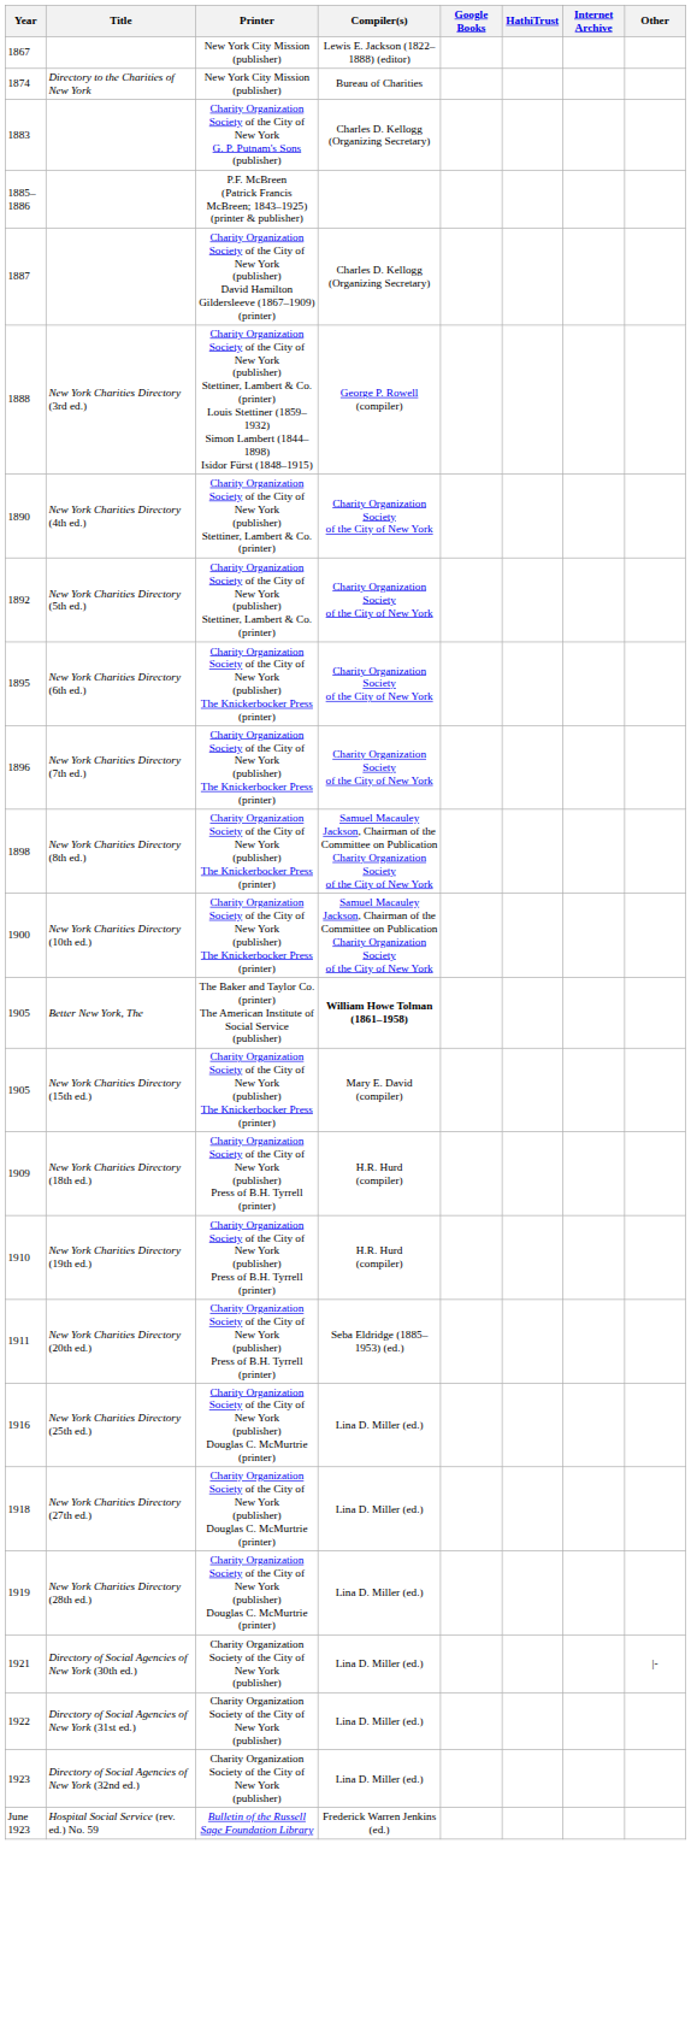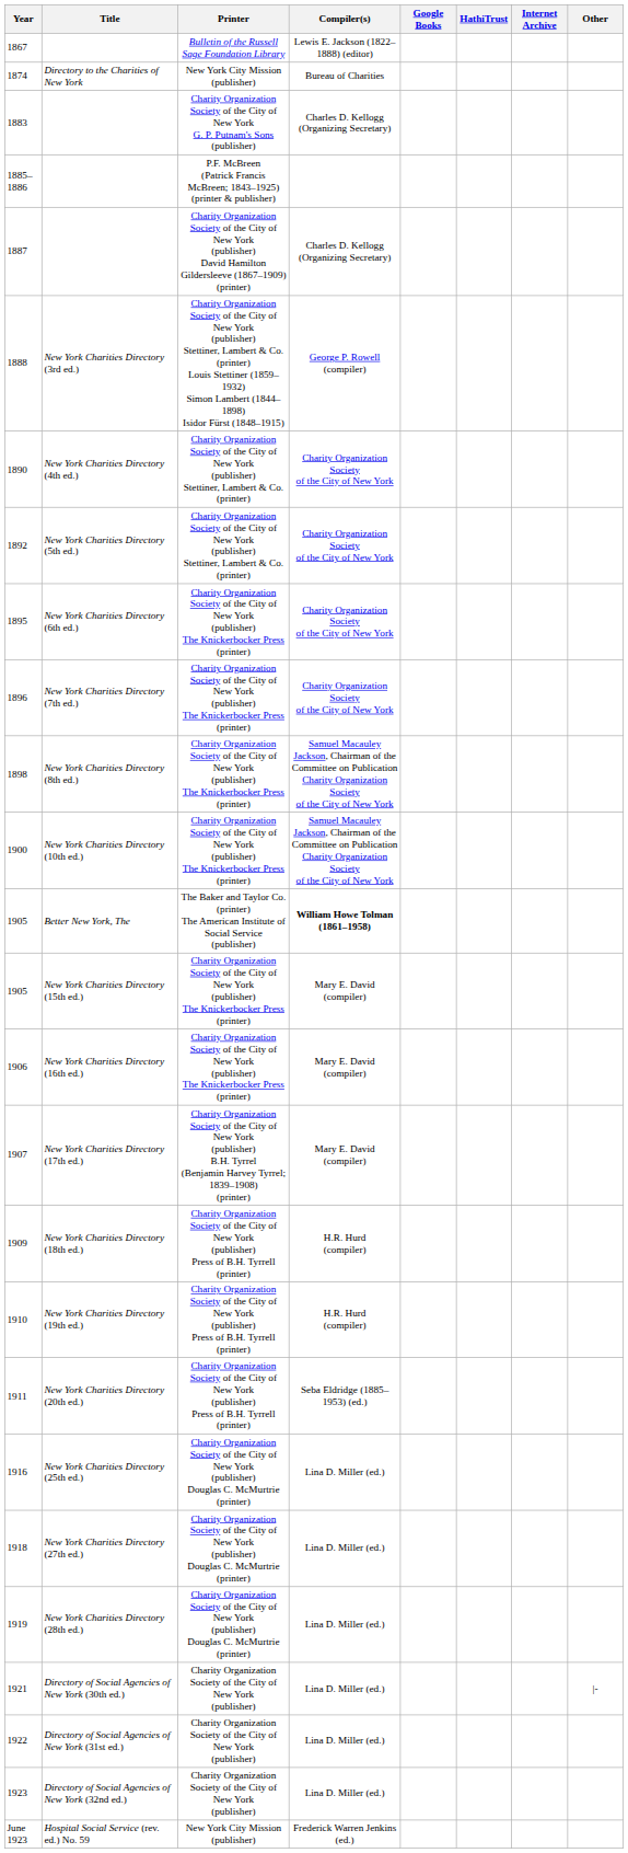 <table class="wikitable collapsible sortable" border="0" cellpadding="1" style="color:black; background-color: #FFFFFF; font-size: 90%; width:100%">
 <tr>
 <th>Year</th>
 <th>Title</th>
 <th>Printer</th>
 <th>Compiler(s)</th>
 <th><a href='#'>Google<br>Books</a></th>
 <th><a href='#'>HathiTrust</a></th>
 <th><a href='#'>Internet<br>Archive</a></th>
 <th>Other</th>
 </tr>
 <tr>
 <td width="6%">1867</td>
 <td width="22%" data-sort-value="church 1867"></td>
-<td style="text-align:center" width="18%" data-sort-value="newyorkcitymission 1867">New York City Mission<br>(publisher)</td>
+<td style="text-align:center" width="18%"><em><a href='#'>Bulletin of the Russell Sage Foundation Library</a></em></td>
 <td style="text-align:center" width="18%" data-sort-value="jackson 1867">Lewis E. Jackson (1822–1888) (editor)</td>
 <td style="text-align:center" width="9%"></td>
 <td style="text-align:center" width="9%"></td>
 <td style="text-align:center" width="9%"></td>
 <td style="text-align:center" width="9%"></td>
 </tr>
 <tr>
 <td width="6%">1874</td>
 <td width="22%" data-sort-value="new york charities 1874"><em>Directory to the Charities of New York</em></td>
 <td style="text-align:center" width="18%" data-sort-value="newyorkcitymission 1867">New York City Mission<br>(publisher)</td>
 <td style="text-align:center" width="18%">Bureau of Charities</td>
 <td style="text-align:center" width="9%" data-sort-value="google books 1874"></td>
 <td style="text-align:center" width="9%"></td>
 <td style="text-align:center" width="9%"></td>
 <td style="text-align:center" width="9%"></td>
 </tr>
 <tr>
 <td width="6%">1883</td>
 <td width="22%" data-sort-value="classified and descriptive directory 1883"></td>
 <td style="text-align:center" width="18%" data-sort-value="charity organization society 1883"><a href='#'>Charity Organization Society</a> of the City of New York<br><a href='#'>G. P. Putnam's Sons</a><br>(publisher)</td>
 <td style="text-align:center" width="18%" data-sort-value="kellogg 1883">Charles D. Kellogg<br>(Organizing Secretary)</td>
 <td style="text-align:center" width="9%" data-sort-value="google books 1883"></td>
 <td style="text-align:center" width="9%"></td>
 <td style="text-align:center" width="9%"></td>
 <td style="text-align:center" width="9%"></td>
 </tr>
 <tr>
 <td width="6%">1885–1886</td>
 <td width="22%"></td>
 <td style="text-align:center" width="18%" data-sort-value="mcbreen">P.F. McBreen<br>(Patrick Francis McBreen; 1843–1925)<br>(printer & publisher)</td>
 <td style="text-align:center" width="18%"></td>
 <td style="text-align:center" width="9%" data-sort-value="google books 1886"></td>
 <td style="text-align:center" width="9%"></td>
 <td style="text-align:center" width="9%"></td>
 <td style="text-align:center" width="9%"></td>
 </tr>
 <tr>
 <td width="6%">1887</td>
 <td width="22%" data-sort-value="classified and descriptive directory 1887"></td>
 <td style="text-align:center" width="18%" data-sort-value="charity organization society 1887"><a href='#'>Charity Organization Society</a> of the City of New York<br>(publisher)<br>David Hamilton Gildersleeve (1867–1909)<br>(printer)</td>
 <td style="text-align:center" width="18%" data-sort-value="kellogg 1887">Charles D. Kellogg<br>(Organizing Secretary)</td>
 <td style="text-align:center" width="9%" data-sort-value="google books 1887"><br></td>
 <td style="text-align:center" width="9%"></td>
 <td style="text-align:center" width="9%"></td>
 <td style="text-align:center" width="9%"></td>
 </tr>
 <tr>
 <td width="6%">1888</td>
 <td width="22%" data-sort-value="new york charities 1888"><em>New York Charities Directory</em> (3rd ed.)</td>
 <td style="text-align:center" width="18%"><a href='#'>Charity Organization Society</a> of the City of New York<br>(publisher)<br>Stettiner, Lambert & Co.<br>(printer)<br>Louis Stettiner (1859–1932)<br>Simon Lambert (1844–1898)<br> Isidor Fürst (1848–1915)</td>
 <td style="text-align:center" width="18%" data-sort-value="rowell 1888"><a href='#'>George P. Rowell</a><br>(compiler)</td>
 <td style="text-align:center" width="9%" data-sort-value="google books 1888"></td>
 <td style="text-align:center" width="9%"></td>
 <td style="text-align:center" width="9%"></td>
 <td style="text-align:center" width="9%"></td>
 </tr>
 <tr>
 <td width="6%">1890</td>
 <td width="22%" data-sort-value="new york charities 1890"><em>New York Charities Directory</em> (4th ed.)</td>
 <td style="text-align:center" width="18%"><a href='#'>Charity Organization Society</a> of the City of New York<br>(publisher)<br>Stettiner, Lambert & Co.<br>(printer)</td>
 <td style="text-align:center" width="18%"><a href='#'>Charity Organization Society<br>of the City of New York</a></td>
 <td style="text-align:center" width="9%" data-sort-value="google books 1890"></td>
 <td style="text-align:center" width="9%"></td>
 <td style="text-align:center" width="9%"></td>
 <td style="text-align:center" width="9%"></td>
 </tr>
 <tr>
 <td width="6%">1892</td>
 <td width="22%" data-sort-value="new york charities 1892"><em>New York Charities Directory</em> (5th ed.)</td>
 <td style="text-align:center" width="18%"><a href='#'>Charity Organization Society</a> of the City of New York<br>(publisher)<br>Stettiner, Lambert & Co.<br>(printer)</td>
 <td style="text-align:center" width="18%"><a href='#'>Charity Organization Society<br>of the City of New York</a></td>
 <td style="text-align:center" width="9%" data-sort-value="google books 1892"></td>
 <td style="text-align:center" width="9%"></td>
 <td style="text-align:center" width="9%"></td>
 <td style="text-align:center" width="9%"></td>
 </tr>
 <tr>
 <td width="6%">1895</td>
 <td width="22%" data-sort-value="new york charities 1895"><em>New York Charities Directory</em> (6th ed.)</td>
 <td style="text-align:center" width="18%"><a href='#'>Charity Organization Society</a> of the City of New York<br>(publisher)<br><a href='#'>The Knickerbocker Press</a><br>(printer)</td>
 <td style="text-align:center" width="18%"><a href='#'>Charity Organization Society<br>of the City of New York</a></td>
 <td style="text-align:center" width="9%" data-sort-value="google books 1895"><br></td>
 <td style="text-align:center" width="9%"></td>
 <td style="text-align:center" width="9%"></td>
 <td style="text-align:center" width="9%"></td>
 </tr>
 <tr>
 <td width="6%">1896</td>
 <td width="22%" data-sort-value="new york charities 1896"><em>New York Charities Directory</em> (7th ed.)</td>
 <td style="text-align:center" width="18%"><a href='#'>Charity Organization Society</a> of the City of New York<br>(publisher)<br><a href='#'>The Knickerbocker Press</a><br>(printer)</td>
 <td style="text-align:center" width="18%"><a href='#'>Charity Organization Society<br>of the City of New York</a></td>
 <td style="text-align:center" width="9%" data-sort-value="google books 1896"></td>
 <td style="text-align:center" width="9%"></td>
 <td style="text-align:center" width="9%"></td>
 <td style="text-align:center" width="9%"></td>
 </tr>
 <tr>
 <td width="6%">1898</td>
 <td width="22%" data-sort-value="new york charities 1898"><em>New York Charities Directory</em> (8th ed.)</td>
 <td style="text-align:center" width="18%"><a href='#'>Charity Organization Society</a> of the City of New York<br>(publisher)<br><a href='#'>The Knickerbocker Press</a><br>(printer)</td>
 <td style="text-align:center" width="18%" data-sort-value="jackson 1898"><a href='#'>Samuel Macauley Jackson</a>, Chairman of the Committee on Publication<br><a href='#'>Charity Organization Society<br>of the City of New York</a></td>
 <td style="text-align:center" width="9%" data-sort-value="google books 1898"></td>
 <td style="text-align:center" width="9%"></td>
 <td style="text-align:center" width="9%"></td>
 <td style="text-align:center" width="9%"></td>
 </tr>
 <tr>
 <td width="6%">1900</td>
 <td width="22%" data-sort-value="new york charities 1900"><em>New York Charities Directory</em> (10th ed.)</td>
 <td style="text-align:center" width="18%"><a href='#'>Charity Organization Society</a> of the City of New York<br>(publisher)<br><a href='#'>The Knickerbocker Press</a><br>(printer)</td>
 <td style="text-align:center" width="18%" data-sort-value="jackson 1900"><a href='#'>Samuel Macauley Jackson</a>, Chairman of the Committee on Publication<br><a href='#'>Charity Organization Society<br>of the City of New York</a></td>
 <td style="text-align:center" width="9%" data-sort-value="google books 1900"></td>
 <td style="text-align:center" width="9%"></td>
 <td style="text-align:center" width="9%"></td>
 <td style="text-align:center" width="9%"></td>
 </tr>
 <tr>
 <td width="6%">1905</td>
 <td width="22%"><em>Better New York, The</em></td>
 <td style="text-align:center" width="18%" data-sort-value="baker 1905">The Baker and Taylor Co.<br>(printer)<br>The American Institute of Social Service<br>(publisher)</td>
 <td style="text-align:center" width="18%" data-sort-value="tolman 1905"><strong>William Howe Tolman (1861–1958)</strong></td>
 <td style="text-align:center" width="9%" data-sort-value="google books 1905"></td>
 <td style="text-align:center" width="9%"></td>
 <td style="text-align:center" width="9%"></td>
 <td style="text-align:center" width="9%"></td>
 </tr>
 <tr>
 <td width="6%">1905</td>
 <td width="22%" data-sort-value="new york charities 1905"><em>New York Charities Directory</em> (15th ed.)</td>
 <td style="text-align:center" width="18%"><a href='#'>Charity Organization Society</a> of the City of New York<br>(publisher)<br><a href='#'>The Knickerbocker Press</a><br>(printer)</td>
 <td style="text-align:center" width="18%" data-sort-value="david 1905">Mary E. David<br>(compiler)</td>
 <td style="text-align:center" width="9%" data-sort-value="google books 1905"></td>
 <td style="text-align:center" width="9%"></td>
 <td style="text-align:center" width="9%"></td>
 <td style="text-align:center" width="9%"></td>
 </tr>
 <tr>
+<td width="6%">1906</td>
+<td width="22%" data-sort-value="new york charities 1906"><em>New York Charities Directory</em> (16th ed.)</td>
+<td style="text-align:center" width="18%"><a href='#'>Charity Organization Society</a> of the City of New York<br>(publisher)<br><a href='#'>The Knickerbocker Press</a><br>(printer)</td>
+<td style="text-align:center" width="18%" data-sort-value="david 1906">Mary E. David<br>(compiler)</td>
+<td style="text-align:center" width="9%" data-sort-value="google books 1906"></td>
+<td style="text-align:center" width="9%"></td>
+<td style="text-align:center" width="9%"></td>
+<td style="text-align:center" width="9%"></td>
+</tr>
+<tr>
+<td width="6%">1907</td>
+<td width="22%" data-sort-value="new york charities 1907"><em>New York Charities Directory</em> (17th ed.)</td>
+<td style="text-align:center" width="18%"><a href='#'>Charity Organization Society</a> of the City of New York<br>(publisher)<br>B.H. Tyrrel<br>(Benjamin Harvey Tyrrel; 1839–1908)<br>(printer)</td>
+<td style="text-align:center" width="18%" data-sort-value="david 1907">Mary E. David<br>(compiler)</td>
+<td style="text-align:center" width="9%" data-sort-value="google books 1907"></td>
+<td style="text-align:center" width="9%"></td>
+<td style="text-align:center" width="9%"></td>
+<td style="text-align:center" width="9%"></td>
+</tr>
+<tr>
 <td width="6%">1909</td>
 <td width="22%" data-sort-value="new york charities 1909"><em>New York Charities Directory</em> (18th ed.)</td>
 <td style="text-align:center" width="18%"><a href='#'>Charity Organization Society</a> of the City of New York<br>(publisher)<br>Press of B.H. Tyrrell<br>(printer)</td>
 <td style="text-align:center" width="18%" data-sort-value="hurd 1909">H.R. Hurd<br>(compiler)</td>
 <td style="text-align:center" width="9%" data-sort-value="google books 1909"><br><br></td>
 <td style="text-align:center" width="9%"></td>
 <td style="text-align:center" width="9%"></td>
 <td style="text-align:center" width="9%"></td>
 </tr>
 <tr>
 <td width="6%">1910</td>
 <td width="22%" data-sort-value="new york charities 1910"><em>New York Charities Directory</em> (19th ed.)</td>
 <td style="text-align:center" width="18%"><a href='#'>Charity Organization Society</a> of the City of New York<br>(publisher)<br>Press of B.H. Tyrrell<br>(printer)</td>
 <td style="text-align:center" width="18%" data-sort-value="hurd 1910">H.R. Hurd<br>(compiler)</td>
 <td style="text-align:center" width="9%" data-sort-value="google books 1910"></td>
 <td style="text-align:center" width="9%"></td>
 <td style="text-align:center" width="9%"></td>
 <td style="text-align:center" width="9%"></td>
 </tr>
 <tr>
 <td width="6%">1911</td>
 <td width="22%" data-sort-value="new york charities 1911"><em>New York Charities Directory</em> (20th ed.)</td>
 <td style="text-align:center" width="18%"><a href='#'>Charity Organization Society</a> of the City of New York<br>(publisher)<br>Press of B.H. Tyrrell<br>(printer)</td>
 <td style="text-align:center" width="18%" data-sort-value="eldridge 1911">Seba Eldridge (1885–1953) (ed.)</td>
 <td style="text-align:center" width="9%" data-sort-value="google books 1911"><br><br></td>
 <td style="text-align:center" width="9%"></td>
 <td style="text-align:center" width="9%"></td>
 <td style="text-align:center" width="9%"></td>
 </tr>
 <tr>
 <td width="6%">1916</td>
 <td width="22%" data-sort-value="new york charities 1916"><em>New York Charities Directory</em> (25th ed.)</td>
 <td style="text-align:center" width="18%"><a href='#'>Charity Organization Society</a> of the City of New York<br>(publisher)<br>Douglas C. McMurtrie<br>(printer)</td>
 <td style="text-align:center" width="18%" data-sort-value="miller 1916">Lina D. Miller (ed.)</td>
 <td style="text-align:center" width="9%" data-sort-value="google books 1916"></td>
 <td style="text-align:center" width="9%"></td>
 <td style="text-align:center" width="9%"></td>
 <td style="text-align:center" width="9%"></td>
 </tr>
 <tr>
 <td width="6%">1918</td>
 <td width="22%" data-sort-value="new york charities 1918"><em>New York Charities Directory</em> (27th ed.)</td>
 <td style="text-align:center" width="18%"><a href='#'>Charity Organization Society</a> of the City of New York<br>(publisher)<br>Douglas C. McMurtrie<br>(printer)</td>
 <td style="text-align:center" width="18%" data-sort-value="miller 1918">Lina D. Miller (ed.)</td>
 <td style="text-align:center" width="9%" data-sort-value="google books 1918"><br><br></td>
 <td style="text-align:center" width="9%"></td>
 <td style="text-align:center" width="9%"></td>
 <td style="text-align:center" width="9%"></td>
 </tr>
 <tr>
 <td width="6%">1919</td>
 <td width="22%" data-sort-value="new york charities 1919"><em>New York Charities Directory</em> (28th ed.)</td>
 <td style="text-align:center" width="18%"><a href='#'>Charity Organization Society</a> of the City of New York<br>(publisher)<br>Douglas C. McMurtrie<br>(printer)</td>
 <td style="text-align:center" width="18%" data-sort-value="miller 1919">Lina D. Miller (ed.)</td>
 <td style="text-align:center" width="9%" data-sort-value="google books 1919"></td>
 <td style="text-align:center" width="9%"></td>
 <td style="text-align:center" width="9%"></td>
 <td style="text-align:center" width="9%"></td>
 </tr>
 <tr>
 <td width="6%">1921</td>
 <td width="22%" data-sort-value="new york charities 1921"><em>Directory of Social Agencies of New York</em> (30th ed.)</td>
 <td style="text-align:center" width="18%">Charity Organization Society of the City of New York<br>(publisher)</td>
 <td style="text-align:center" width="18%" data-sort-value="miller 1921">Lina D. Miller (ed.)</td>
 <td style="text-align:center" width="9%" data-sort-value="google books 1921"><br><br></td>
 <td style="text-align:center" width="9%"></td>
 <td style="text-align:center" width="9%"></td>
 <td style="text-align:center" width="9%">|-</td>
 </tr>
 <tr>
 <td width="6%">1922</td>
 <td width="22%" data-sort-value="new york charities 1922"><em>Directory of Social Agencies of New York</em> (31st ed.)</td>
 <td style="text-align:center" width="18%">Charity Organization Society of the City of New York<br>(publisher)</td>
 <td style="text-align:center" width="18%" data-sort-value="miller 1922">Lina D. Miller (ed.)</td>
 <td style="text-align:center" width="9%" data-sort-value="google books 1922"></td>
 <td style="text-align:center" width="9%"></td>
 <td style="text-align:center" width="9%"></td>
 <td style="text-align:center" width="9%"></td>
 </tr>
 <tr>
 <td width="6%">1923</td>
 <td width="22%" data-sort-value="directory of social agencies 1923"><em>Directory of Social Agencies of New York</em> (32nd ed.)</td>
 <td style="text-align:center" width="18%">Charity Organization Society of the City of New York<br>(publisher)</td>
 <td style="text-align:center" width="18%" data-sort-value="miller 1923">Lina D. Miller (ed.)</td>
 <td style="text-align:center" width="9%" data-sort-value="google books 1923"></td>
 <td style="text-align:center" width="9%"></td>
 <td style="text-align:center" width="9%"></td>
 <td style="text-align:center" width="9%"></td>
 </tr>
 <tr>
 <td width="6%" data-sort-value="192306">June 1923</td>
 <td width="22%"><em>Hospital Social Service</em> (rev. ed.) No. 59</td>
-<td style="text-align:center" width="18%"><em><a href='#'>Bulletin of the Russell Sage Foundation Library</a></em></td>
+<td style="text-align:center" width="18%" data-sort-value="newyorkcitymission 1867">New York City Mission<br>(publisher)</td>
 <td style="text-align:center" width="18%" data-sort-value="jenkins 1923">Frederick Warren Jenkins (ed.)</td>
 <td style="text-align:center" width="9%" data-sort-value="google books 1923"></td>
 <td style="text-align:center" width="9%"></td>
 <td style="text-align:center" width="9%"></td>
 <td style="text-align:center" width="9%"></td>
 </tr>
 </table>
